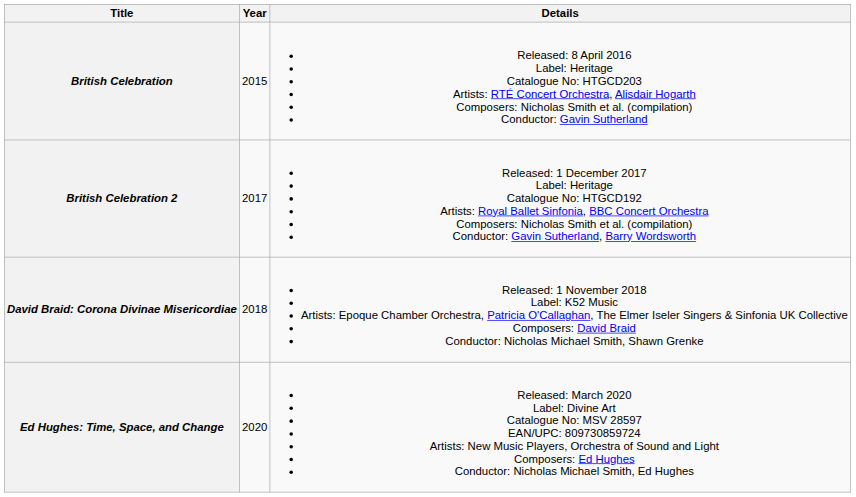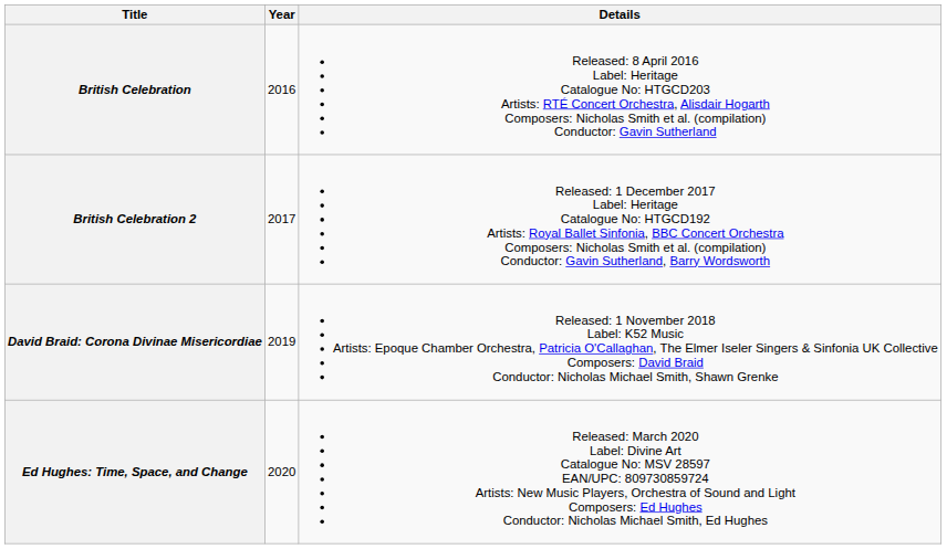 <table class="wikitable plainrowheaders" style="text-align:center;">
 <tr>
 <th scope="col">Title</th>
 <th scope="col">Year</th>
 <th scope="col">Details</th>
 </tr>
 <tr>
 <th scope="row"><em>British Celebration</em></th>
-<td>2015</td>
+<td>2016</td>
 <td><br><ul><li>Released: 8 April 2016</li><li>Label: Heritage</li><li>Catalogue No: HTGCD203</li><li>Artists: <a href='#'>RTÉ Concert Orchestra</a>, <a href='#'>Alisdair Hogarth</a></li><li>Composers: Nicholas Smith et al. (compilation)</li><li>Conductor: <a href='#'>Gavin Sutherland</a></li></ul></td>
 </tr>
 <tr>
 <th scope="row"><em>British Celebration 2</em></th>
 <td>2017</td>
 <td><br><ul><li>Released: 1 December 2017</li><li>Label: Heritage</li><li>Catalogue No: HTGCD192</li><li>Artists: <a href='#'>Royal Ballet Sinfonia</a>, <a href='#'>BBC Concert Orchestra</a></li><li>Composers: Nicholas Smith et al. (compilation)</li><li>Conductor: <a href='#'>Gavin Sutherland</a>, <a href='#'>Barry Wordsworth</a></li></ul></td>
 </tr>
 <tr>
 <th scope="row"><em>David Braid: Corona Divinae Misericordiae</em></th>
-<td>2018</td>
+<td>2019</td>
 <td><br><ul><li>Released: 1 November 2018</li><li>Label: K52 Music</li><li>Artists: Epoque Chamber Orchestra, <a href='#'>Patricia O'Callaghan</a>, The Elmer Iseler Singers & Sinfonia UK Collective</li><li>Composers: <a href='#'>David Braid</a></li><li>Conductor: Nicholas Michael Smith, Shawn Grenke</li></ul></td>
 </tr>
 <tr>
 <th scope="row"><em>Ed Hughes: Time, Space, and Change</em></th>
 <td>2020</td>
 <td><br><ul><li>Released: March 2020</li><li>Label: Divine Art</li><li>Catalogue No: MSV 28597</li><li>EAN/UPC: 809730859724</li><li>Artists: New Music Players, Orchestra of Sound and Light</li><li>Composers: <a href='#'>Ed Hughes</a></li><li>Conductor: Nicholas Michael Smith, Ed Hughes</li></ul></td>
 </tr>
 </table>
